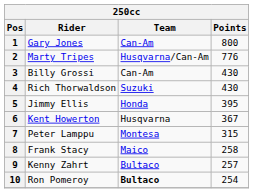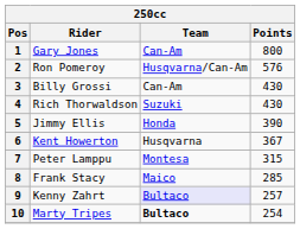 <table class="wikitable" style="font-size: 85%;">
 <tr>
 <th colspan=4>250cc</th>
 </tr>
 <tr>
 <th align=center>Pos</th>
 <th align=center>Rider</th>
 <th align=center>Team</th>
 <th align=center>Points</th>
 </tr>
 <tr>
 <th>1</th>
 <td> <a href='#'>Gary Jones</a></td>
 <td><a href='#'>Can-Am</a></td>
 <td align="center">800</td>
 </tr>
 <tr>
 <th>2</th>
-<td> <a href='#'>Marty Tripes</a></td>
+<td> Ron Pomeroy</td>
 <td><a href='#'>Husqvarna</a>/Can-Am</td>
-<td align="center">776</td>
+<td align="center">576</td>
 </tr>
 <tr>
 <th>3</th>
 <td> Billy Grossi</td>
 <td>Can-Am</td>
 <td align="center">430</td>
 </tr>
 <tr>
 <th>4</th>
 <td> Rich Thorwaldson</td>
 <td><a href='#'>Suzuki</a></td>
 <td align="center">430</td>
 </tr>
 <tr>
 <th>5</th>
 <td> Jimmy Ellis</td>
 <td><a href='#'>Honda</a></td>
-<td align="center">395</td>
+<td align="center">390</td>
 </tr>
 <tr>
 <th>6</th>
 <td> <a href='#'>Kent Howerton</a></td>
 <td>Husqvarna</td>
 <td align="center">367</td>
 </tr>
 <tr>
 <th>7</th>
 <td> Peter Lamppu</td>
 <td><a href='#'>Montesa</a></td>
 <td align="center">315</td>
 </tr>
 <tr>
 <th>8</th>
 <td> Frank Stacy</td>
 <td><a href='#'>Maico</a></td>
-<td align="center">258</td>
+<td align="center">285</td>
 </tr>
 <tr>
 <th>9</th>
 <td> Kenny Zahrt</td>
-<td><a href='#'>Bultaco</a></td>
+<td style="background: lavender;"><a href='#'>Bultaco</a></td>
 <td align="center">257</td>
 </tr>
 <tr>
 <th>10</th>
-<td> Ron Pomeroy</td>
+<td> <a href='#'>Marty Tripes</a></td>
 <td><strong>Bultaco</strong></td>
 <td align="center">254</td>
 </tr>
 <tr>
 </tr>
 </table>
